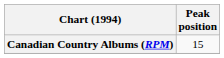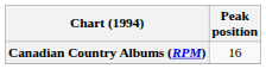 <table class="wikitable sortable plainrowheaders" style="text-align:center">
 <tr>
 <th scope="col">Chart (1994)</th>
 <th scope="col">Peak<br> position</th>
 </tr>
 <tr>
 <th scope="row">Canadian Country Albums (<em><a href='#'>RPM</a></em>)</th>
-<td>15</td>
+<td>16</td>
 </tr>
 <tr>
 </tr>
 <tr>
 </tr>
 </table>
